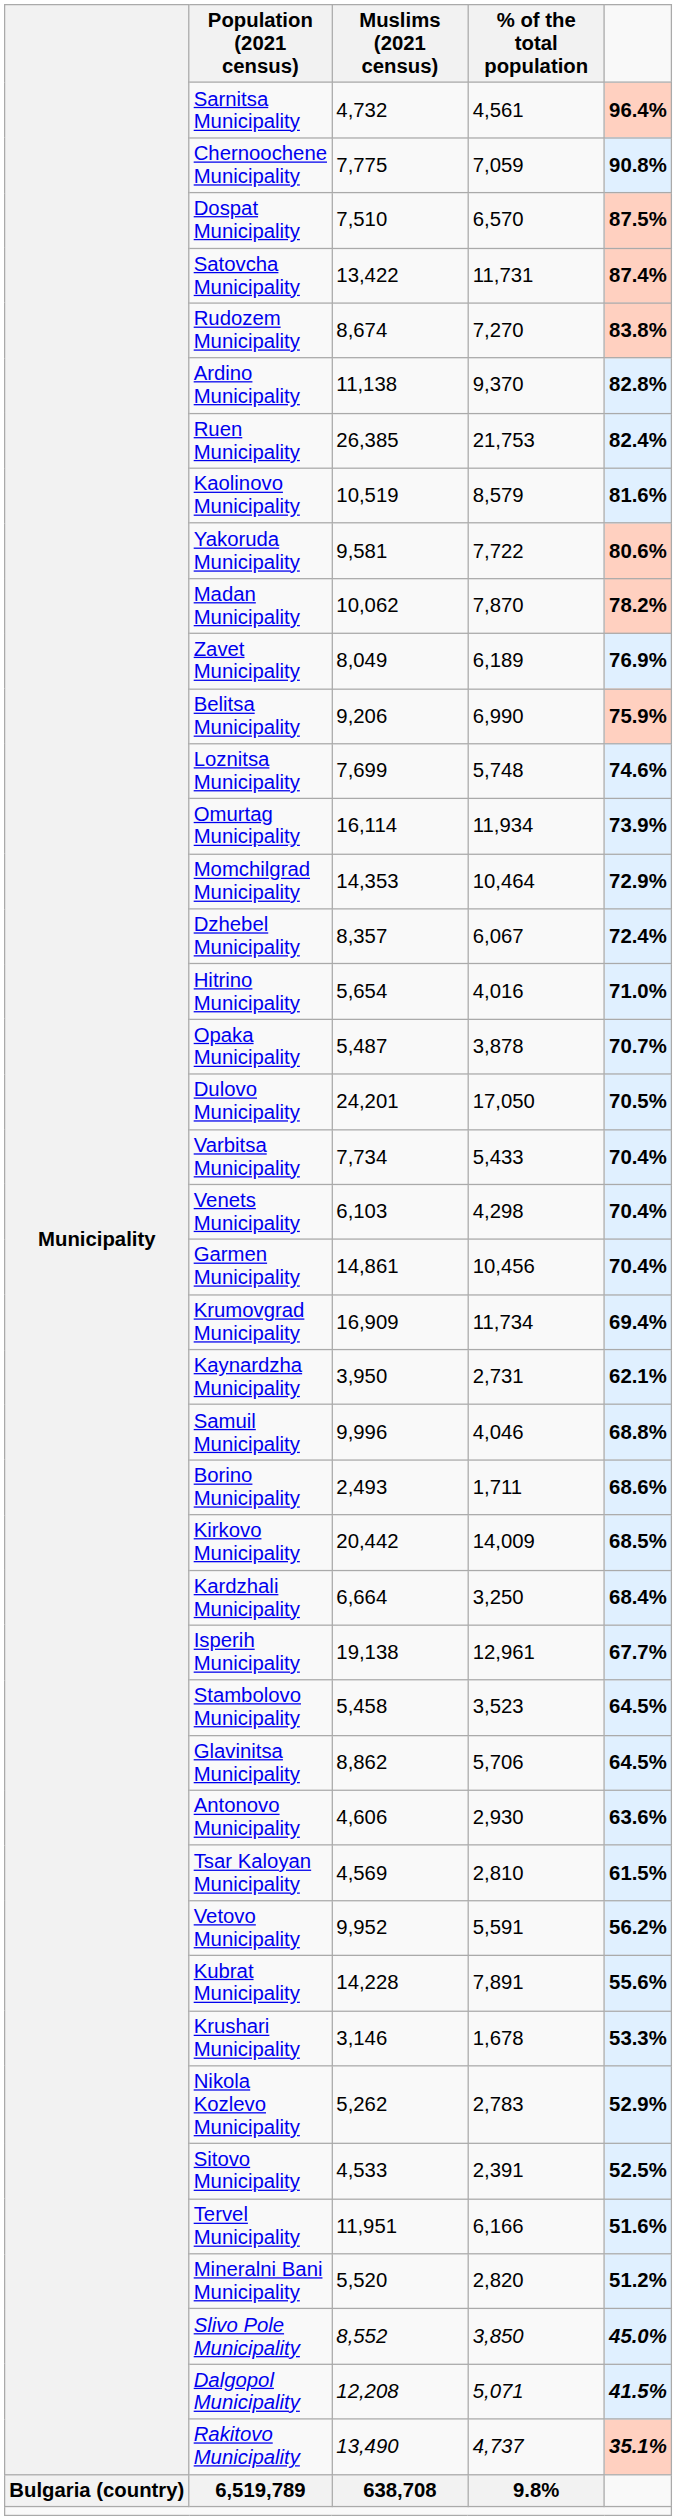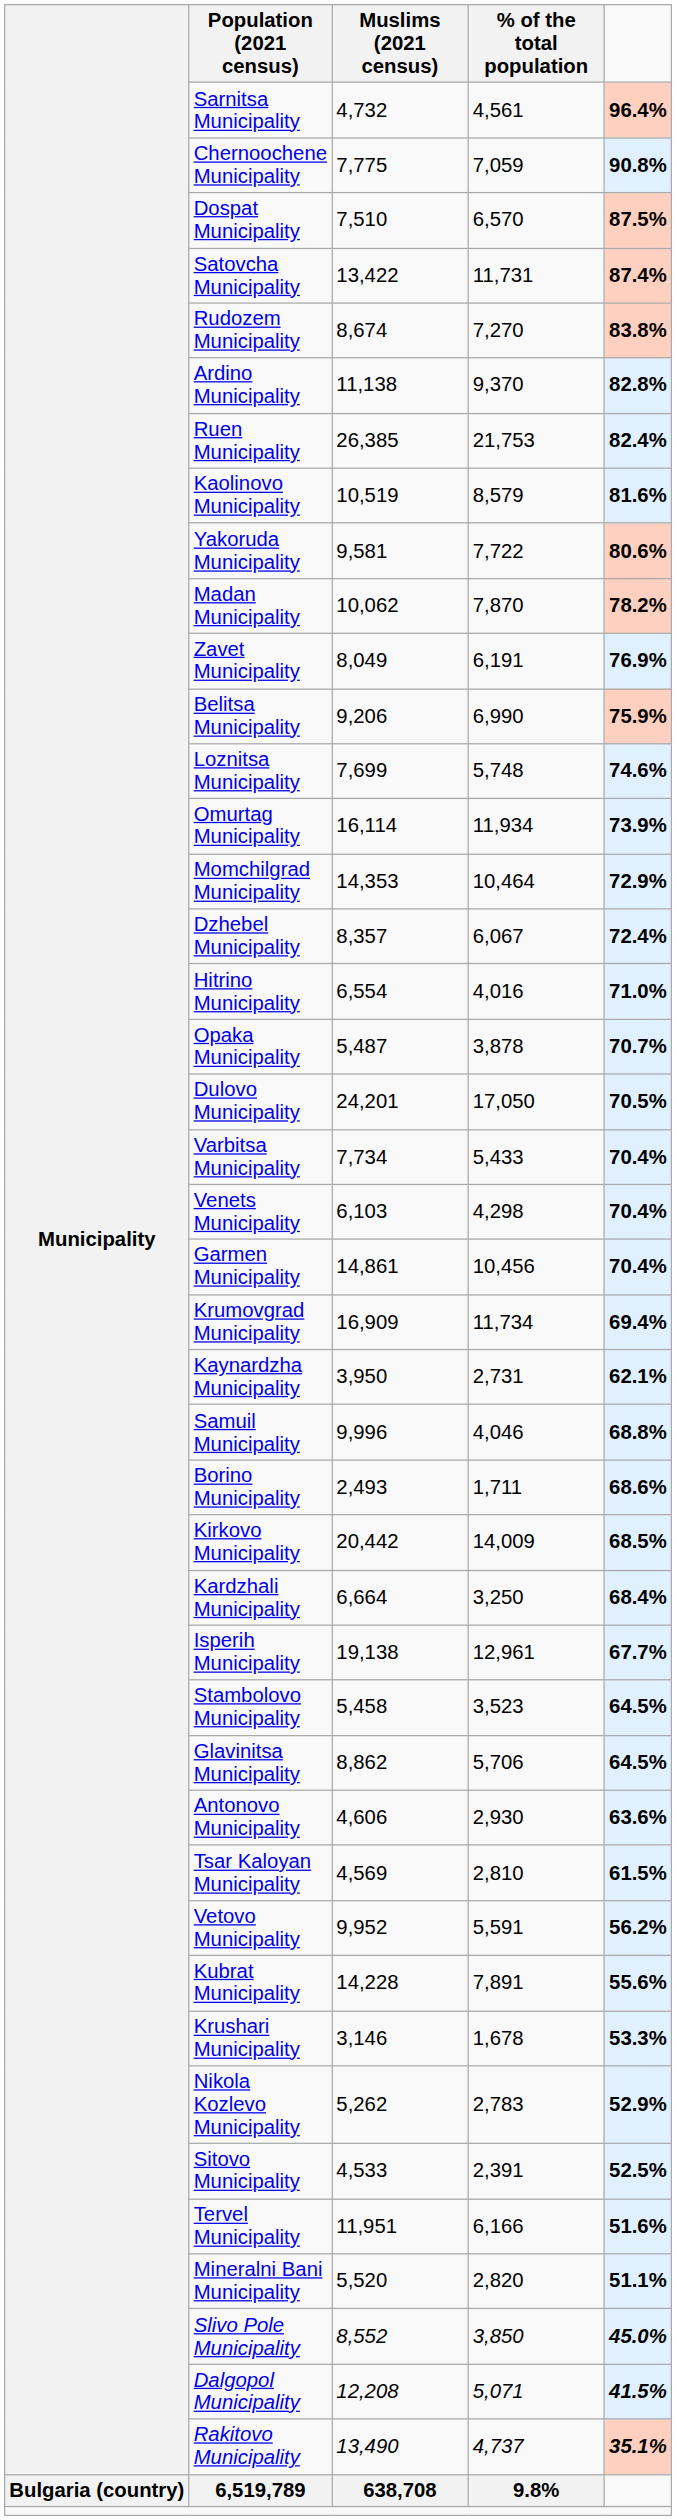 <table class="wikitable sortable">
 <tr>
 <th rowspan="44">Municipality</th>
 <th scope="col" style="width: 100px;">Population (2021 census)</th>
 <th scope="col"  style="width: 100px;">Muslims (2021 census)</th>
 <th scope="col"  style="width: 100px;">% of the total population</th>
 </tr>
 <tr>
 <td><a href='#'>Sarnitsa Municipality</a></td>
 <td>4,732</td>
 <td>4,561</td>
 <td style="background:#FFD0C0;"><strong>96.4%</strong></td>
 </tr>
 <tr>
 <td><a href='#'>Chernoochene Municipality</a></td>
 <td>7,775</td>
 <td>7,059</td>
 <td style="background:#E0F0FF;"><strong>90.8%</strong></td>
 </tr>
 <tr>
 <td><a href='#'>Dospat Municipality</a></td>
 <td>7,510</td>
 <td>6,570</td>
 <td style="background:#FFD0C0;"><strong>87.5%</strong></td>
 </tr>
 <tr>
 <td><a href='#'>Satovcha Municipality</a></td>
 <td>13,422</td>
 <td>11,731</td>
 <td style="background:#FFD0C0;"><strong>87.4%</strong></td>
 </tr>
 <tr>
 <td><a href='#'>Rudozem Municipality</a></td>
 <td>8,674</td>
 <td>7,270</td>
 <td style="background:#FFD0C0;"><strong>83.8%</strong></td>
 </tr>
 <tr>
 <td><a href='#'>Ardino Municipality</a></td>
 <td>11,138</td>
 <td>9,370</td>
 <td style="background:#E0F0FF;"><strong>82.8%</strong></td>
 </tr>
 <tr>
 <td><a href='#'>Ruen Municipality</a></td>
 <td>26,385</td>
 <td>21,753</td>
 <td style="background:#E0F0FF;"><strong>82.4%</strong></td>
 </tr>
 <tr>
 <td><a href='#'>Kaolinovo Municipality</a></td>
 <td>10,519</td>
 <td>8,579</td>
 <td style="background:#E0F0FF;"><strong>81.6%</strong></td>
 </tr>
 <tr>
 <td><a href='#'>Yakoruda Municipality</a></td>
 <td>9,581</td>
 <td>7,722</td>
 <td style="background:#FFD0C0;"><strong>80.6%</strong></td>
 </tr>
 <tr>
 <td><a href='#'>Madan Municipality</a></td>
 <td>10,062</td>
 <td>7,870</td>
 <td style="background:#FFD0C0;"><strong>78.2%</strong></td>
 </tr>
 <tr>
 <td><a href='#'>Zavet Municipality</a></td>
 <td>8,049</td>
-<td>6,189</td>
+<td>6,191</td>
 <td style="background:#E0F0FF;"><strong>76.9%</strong></td>
 </tr>
 <tr>
 <td><a href='#'>Belitsa Municipality</a></td>
 <td>9,206</td>
 <td>6,990</td>
 <td style="background:#FFD0C0;"><strong>75.9%</strong></td>
 </tr>
 <tr>
 <td><a href='#'>Loznitsa Municipality</a></td>
 <td>7,699</td>
 <td>5,748</td>
 <td style="background:#E0F0FF;"><strong>74.6%</strong></td>
 </tr>
 <tr>
 <td><a href='#'>Omurtag Municipality</a></td>
 <td>16,114</td>
 <td>11,934</td>
 <td style="background:#E0F0FF;"><strong>73.9%</strong></td>
 </tr>
 <tr>
 <td><a href='#'>Momchilgrad Municipality</a></td>
 <td>14,353</td>
 <td>10,464</td>
 <td style="background:#E0F0FF;"><strong>72.9%</strong></td>
 </tr>
 <tr>
 <td><a href='#'>Dzhebel Municipality</a></td>
 <td>8,357</td>
 <td>6,067</td>
 <td style="background:#E0F0FF;"><strong>72.4%</strong></td>
 </tr>
 <tr>
 <td><a href='#'>Hitrino Municipality</a></td>
-<td>5,654</td>
+<td>6,554</td>
 <td>4,016</td>
 <td style="background:#E0F0FF;"><strong>71.0%</strong></td>
 </tr>
 <tr>
 <td><a href='#'>Opaka Municipality</a></td>
 <td>5,487</td>
 <td>3,878</td>
 <td style="background:#E0F0FF;"><strong>70.7%</strong></td>
 </tr>
 <tr>
 <td><a href='#'>Dulovo Municipality</a></td>
 <td>24,201</td>
 <td>17,050</td>
 <td style="background:#E0F0FF;"><strong>70.5%</strong></td>
 </tr>
 <tr>
 <td><a href='#'>Varbitsa Municipality</a></td>
 <td>7,734</td>
 <td>5,433</td>
 <td style="background:#E0F0FF;"><strong>70.4%</strong></td>
 </tr>
 <tr>
 <td><a href='#'>Venets Municipality</a></td>
 <td>6,103</td>
 <td>4,298</td>
 <td style="background:#E0F0FF;"><strong>70.4%</strong></td>
 </tr>
 <tr>
 <td><a href='#'>Garmen Municipality</a></td>
 <td>14,861</td>
 <td>10,456</td>
 <td style="background:#E0F0FF;"><strong>70.4%</strong></td>
 </tr>
 <tr>
 <td><a href='#'>Krumovgrad Municipality</a></td>
 <td>16,909</td>
 <td>11,734</td>
 <td style="background:#E0F0FF;"><strong>69.4%</strong></td>
 </tr>
 <tr>
 <td><a href='#'>Kaynardzha Municipality</a></td>
 <td>3,950</td>
 <td>2,731</td>
 <td style="background:#E0F0FF;"><strong>62.1%</strong></td>
 </tr>
 <tr>
 <td><a href='#'>Samuil Municipality</a></td>
 <td>9,996</td>
 <td>4,046</td>
 <td style="background:#E0F0FF;"><strong>68.8%</strong></td>
 </tr>
 <tr>
 <td><a href='#'>Borino Municipality</a></td>
 <td>2,493</td>
 <td>1,711</td>
 <td style="background:#E0F0FF;"><strong>68.6%</strong></td>
 </tr>
 <tr>
 <td><a href='#'>Kirkovo Municipality</a></td>
 <td>20,442</td>
 <td>14,009</td>
 <td style="background:#E0F0FF;"><strong>68.5%</strong></td>
 </tr>
 <tr>
 <td><a href='#'>Kardzhali Municipality</a></td>
 <td>6,664</td>
 <td>3,250</td>
 <td style="background:#E0F0FF;"><strong>68.4%</strong></td>
 </tr>
 <tr>
 <td><a href='#'>Isperih Municipality</a></td>
 <td>19,138</td>
 <td>12,961</td>
 <td style="background:#E0F0FF;"><strong>67.7%</strong></td>
 </tr>
 <tr>
 <td><a href='#'>Stambolovo Municipality</a></td>
 <td>5,458</td>
 <td>3,523</td>
 <td style="background:#E0F0FF;"><strong>64.5%</strong></td>
 </tr>
 <tr>
 <td><a href='#'>Glavinitsa Municipality</a></td>
 <td>8,862</td>
 <td>5,706</td>
 <td style="background:#E0F0FF;"><strong>64.5%</strong></td>
 </tr>
 <tr>
 <td><a href='#'>Antonovo Municipality</a></td>
 <td>4,606</td>
 <td>2,930</td>
 <td style="background:#E0F0FF;"><strong>63.6%</strong></td>
 </tr>
 <tr>
 <td><a href='#'>Tsar Kaloyan Municipality</a></td>
 <td>4,569</td>
 <td>2,810</td>
 <td style="background:#E0F0FF;"><strong>61.5%</strong></td>
 </tr>
 <tr>
 <td><a href='#'>Vetovo Municipality</a></td>
 <td>9,952</td>
 <td>5,591</td>
 <td style="background:#E0F0FF;"><strong>56.2%</strong></td>
 </tr>
 <tr>
 <td><a href='#'>Kubrat Municipality</a></td>
 <td>14,228</td>
 <td>7,891</td>
 <td style="background:#E0F0FF;"><strong>55.6%</strong></td>
 </tr>
 <tr>
 <td><a href='#'>Krushari Municipality</a></td>
 <td>3,146</td>
 <td>1,678</td>
 <td style="background:#E0F0FF;"><strong>53.3%</strong></td>
 </tr>
 <tr>
 <td><a href='#'>Nikola Kozlevo Municipality</a></td>
 <td>5,262</td>
 <td>2,783</td>
 <td style="background:#E0F0FF;"><strong>52.9%</strong></td>
 </tr>
 <tr>
 <td><a href='#'>Sitovo Municipality</a></td>
 <td>4,533</td>
 <td>2,391</td>
 <td style="background:#E0F0FF;"><strong>52.5%</strong></td>
 </tr>
 <tr>
 <td><a href='#'>Tervel Municipality</a></td>
 <td>11,951</td>
 <td>6,166</td>
 <td style="background:#E0F0FF;"><strong>51.6%</strong></td>
 </tr>
 <tr>
 <td><a href='#'>Mineralni Bani Municipality</a></td>
 <td>5,520</td>
 <td>2,820</td>
-<td style="background:#E0F0FF;"><strong>51.2%</strong></td>
+<td style="background:#E0F0FF;"><strong>51.1%</strong></td>
 </tr>
 <tr>
 <td><em><a href='#'>Slivo Pole Municipality</a></em></td>
 <td><em>8,552</em></td>
 <td><em>3,850</em></td>
 <td style="background:#E0F0FF;"><strong><em>45.0%</em></strong></td>
 </tr>
 <tr>
 <td><em><a href='#'>Dalgopol Municipality</a></em></td>
 <td><em>12,208</em></td>
 <td><em>5,071</em></td>
 <td style="background:#E0F0FF;"><strong><em>41.5%</em></strong></td>
 </tr>
 <tr>
 <td><em><a href='#'>Rakitovo Municipality</a></em></td>
 <td><em>13,490</em></td>
 <td><em>4,737</em></td>
 <td style="background:#FFD0C0;"><strong><em>35.1%</em></strong></td>
 </tr>
 <tr>
 <th>Bulgaria (country)</th>
 <th>6,519,789</th>
 <th>638,708</th>
 <th><strong>9.8%</strong></th>
 </tr>
 <tr>
 <td colspan="11"></td>
 </tr>
 </table>
